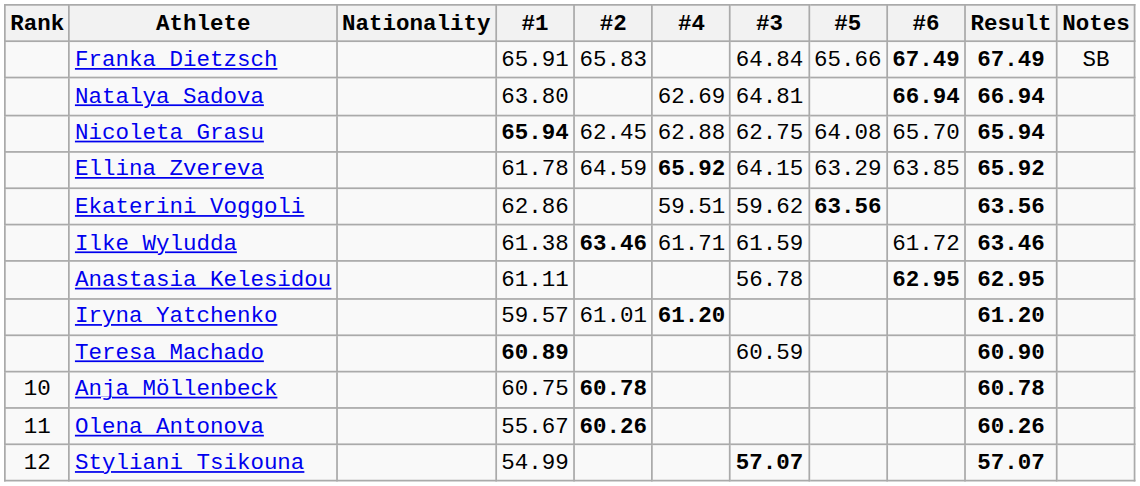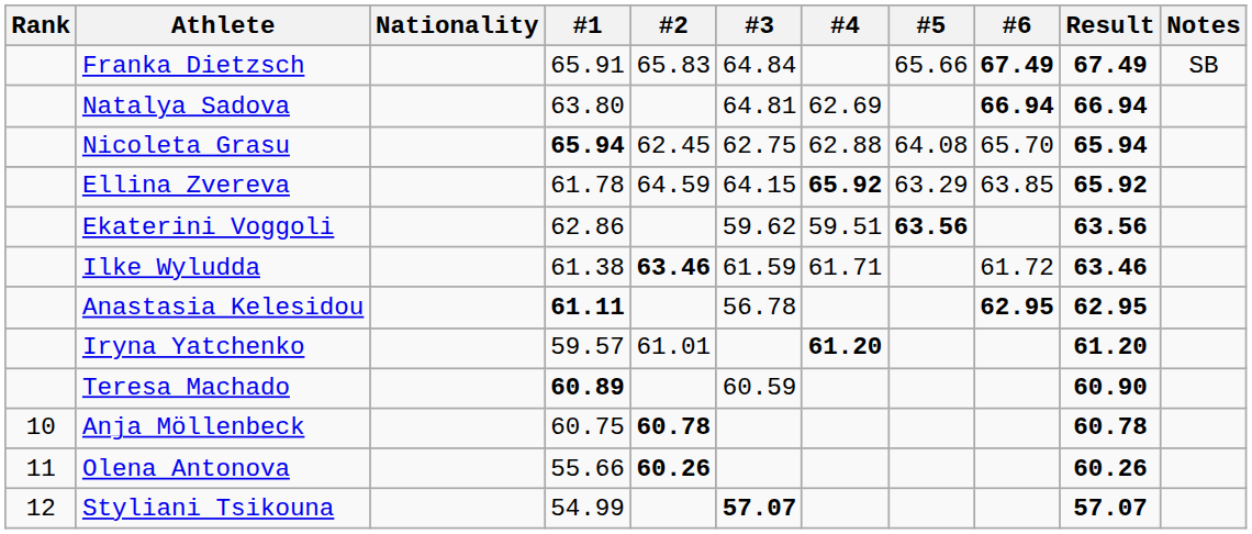 <table class="wikitable sortable" style="text-align:center">
 <tr>
 <th>Rank</th>
 <th>Athlete</th>
 <th>Nationality</th>
 <th>#1</th>
 <th>#2</th>
+<th>#3</th>
 <th>#4</th>
-<th>#3</th>
 <th>#5</th>
 <th>#6</th>
 <th>Result</th>
 <th>Notes</th>
 </tr>
 <tr>
 <td></td>
 <td align="left"><a href='#'>Franka Dietzsch</a></td>
 <td align=left></td>
 <td>65.91</td>
 <td>65.83</td>
+<td>64.84</td>
 <td></td>
-<td>64.84</td>
 <td>65.66</td>
 <td><strong>67.49</strong></td>
 <td><strong>67.49</strong></td>
 <td>SB</td>
 </tr>
 <tr>
 <td></td>
 <td align="left"><a href='#'>Natalya Sadova</a></td>
 <td align=left></td>
 <td>63.80</td>
 <td></td>
+<td>64.81</td>
 <td>62.69</td>
-<td>64.81</td>
 <td></td>
 <td><strong>66.94</strong></td>
 <td><strong>66.94</strong></td>
 <td></td>
 </tr>
 <tr>
 <td></td>
 <td align="left"><a href='#'>Nicoleta Grasu</a></td>
 <td align=left></td>
 <td><strong>65.94</strong></td>
 <td>62.45</td>
+<td>62.75</td>
 <td>62.88</td>
-<td>62.75</td>
 <td>64.08</td>
 <td>65.70</td>
 <td><strong>65.94</strong></td>
 <td></td>
 </tr>
 <tr>
 <td></td>
 <td align="left"><a href='#'>Ellina Zvereva</a></td>
 <td align=left></td>
 <td>61.78</td>
 <td>64.59</td>
+<td>64.15</td>
 <td><strong>65.92</strong></td>
-<td>64.15</td>
 <td>63.29</td>
 <td>63.85</td>
 <td><strong>65.92</strong></td>
 <td></td>
 </tr>
 <tr>
 <td></td>
 <td align="left"><a href='#'>Ekaterini Voggoli</a></td>
 <td align=left></td>
 <td>62.86</td>
 <td></td>
+<td>59.62</td>
 <td>59.51</td>
-<td>59.62</td>
 <td><strong>63.56</strong></td>
 <td></td>
 <td><strong>63.56</strong></td>
 <td></td>
 </tr>
 <tr>
 <td></td>
 <td align="left"><a href='#'>Ilke Wyludda</a></td>
 <td align=left></td>
 <td>61.38</td>
 <td><strong>63.46</strong></td>
+<td>61.59</td>
 <td>61.71</td>
-<td>61.59</td>
 <td></td>
 <td>61.72</td>
 <td><strong>63.46</strong></td>
 <td></td>
 </tr>
 <tr>
 <td></td>
 <td align="left"><a href='#'>Anastasia Kelesidou</a></td>
 <td align=left></td>
-<td>61.11</td>
-<td></td>
+<td><strong>61.11</strong></td>
 <td></td>
 <td>56.78</td>
+<td></td>
 <td></td>
 <td><strong>62.95</strong></td>
 <td><strong>62.95</strong></td>
 <td></td>
 </tr>
 <tr>
 <td></td>
 <td align="left"><a href='#'>Iryna Yatchenko</a></td>
 <td align=left></td>
 <td>59.57</td>
 <td>61.01</td>
+<td></td>
 <td><strong>61.20</strong></td>
-<td></td>
 <td></td>
 <td></td>
 <td><strong>61.20</strong></td>
 <td></td>
 </tr>
 <tr>
 <td></td>
 <td align="left"><a href='#'>Teresa Machado</a></td>
 <td align=left></td>
 <td><strong>60.89</strong></td>
 <td></td>
+<td>60.59</td>
 <td></td>
-<td>60.59</td>
 <td></td>
 <td></td>
 <td><strong>60.90</strong></td>
 <td></td>
 </tr>
 <tr>
 <td>10</td>
 <td align="left"><a href='#'>Anja Möllenbeck</a></td>
 <td align=left></td>
 <td>60.75</td>
 <td><strong>60.78</strong></td>
 <td></td>
 <td></td>
 <td></td>
 <td></td>
 <td><strong>60.78</strong></td>
 <td></td>
 </tr>
 <tr>
 <td>11</td>
 <td align="left"><a href='#'>Olena Antonova</a></td>
 <td align=left></td>
-<td>55.67</td>
+<td>55.66</td>
 <td><strong>60.26</strong></td>
 <td></td>
 <td></td>
 <td></td>
 <td></td>
 <td><strong>60.26</strong></td>
 <td></td>
 </tr>
 <tr>
 <td>12</td>
 <td align="left"><a href='#'>Styliani Tsikouna</a></td>
 <td align=left></td>
 <td>54.99</td>
 <td></td>
+<td><strong>57.07</strong></td>
 <td></td>
-<td><strong>57.07</strong></td>
 <td></td>
 <td></td>
 <td><strong>57.07</strong></td>
 <td></td>
 </tr>
 </table>
